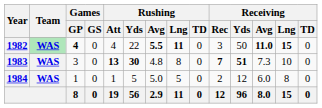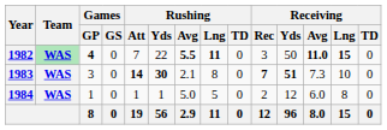 <table class="wikitable" style="text-align:center;">
 <tr>
 <th rowspan="2">Year</th>
 <th rowspan="2">Team</th>
 <th colspan="2">Games</th>
 <th colspan="5">Rushing</th>
 <th colspan="5">Receiving</th>
 </tr>
 <tr>
 <th>GP</th>
 <th>GS</th>
 <th>Att</th>
 <th>Yds</th>
 <th>Avg</th>
 <th>Lng</th>
 <th>TD</th>
 <th>Rec</th>
 <th>Yds</th>
 <th>Avg</th>
 <th>Lng</th>
 <th>TD</th>
 </tr>
 <tr>
 <th><a href='#'>1982</a></th>
 <th style="background:#afe6ba; width:3em;"><a href='#'>WAS</a></th>
 <td><strong>4</strong></td>
 <td>0</td>
-<td>4</td>
+<td>7</td>
 <td>22</td>
 <td><strong>5.5</strong></td>
 <td><strong>11</strong></td>
 <td>0</td>
 <td>3</td>
 <td>50</td>
 <td><strong>11.0</strong></td>
 <td><strong>15</strong></td>
 <td>0</td>
 </tr>
 <tr>
 <th><a href='#'>1983</a></th>
 <th><a href='#'>WAS</a></th>
 <td>3</td>
 <td>0</td>
-<td><strong>13</strong></td>
+<td><strong>14</strong></td>
 <td><strong>30</strong></td>
-<td>4.8</td>
+<td>2.1</td>
 <td>8</td>
 <td>0</td>
 <td><strong>7</strong></td>
 <td><strong>51</strong></td>
 <td>7.3</td>
 <td>10</td>
 <td>0</td>
 </tr>
 <tr>
 <th><a href='#'>1984</a></th>
 <th><a href='#'>WAS</a></th>
 <td>1</td>
 <td>0</td>
 <td>1</td>
-<td>5</td>
+<td>1</td>
 <td>5.0</td>
 <td>5</td>
 <td>0</td>
 <td>2</td>
 <td>12</td>
 <td>6.0</td>
 <td>8</td>
 <td>0</td>
 </tr>
 <tr>
 <th colspan="2"></th>
 <th>8</th>
 <th>0</th>
 <th>19</th>
 <th>56</th>
 <th>2.9</th>
 <th>11</th>
 <th>0</th>
 <th>12</th>
 <th>96</th>
 <th>8.0</th>
 <th>15</th>
 <th>0</th>
 </tr>
 </table>
